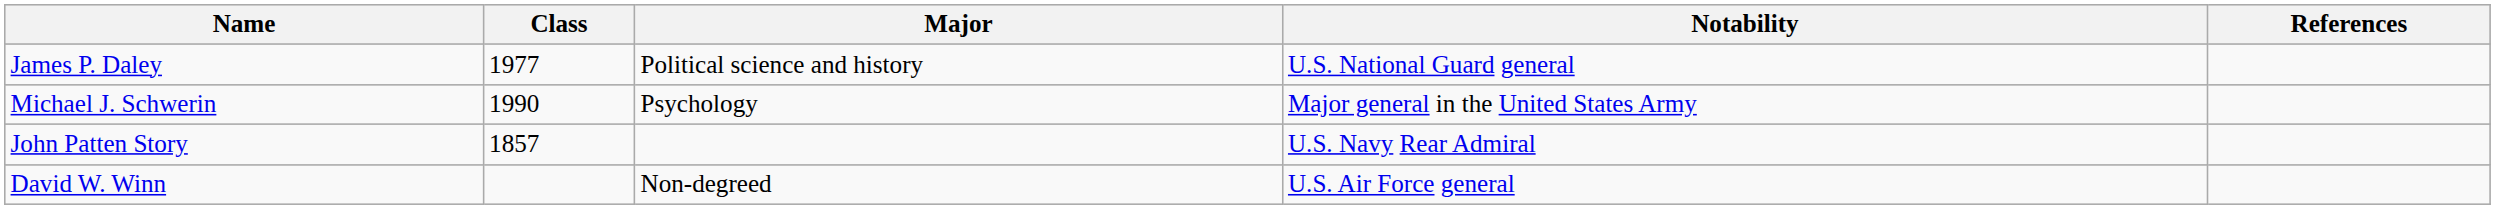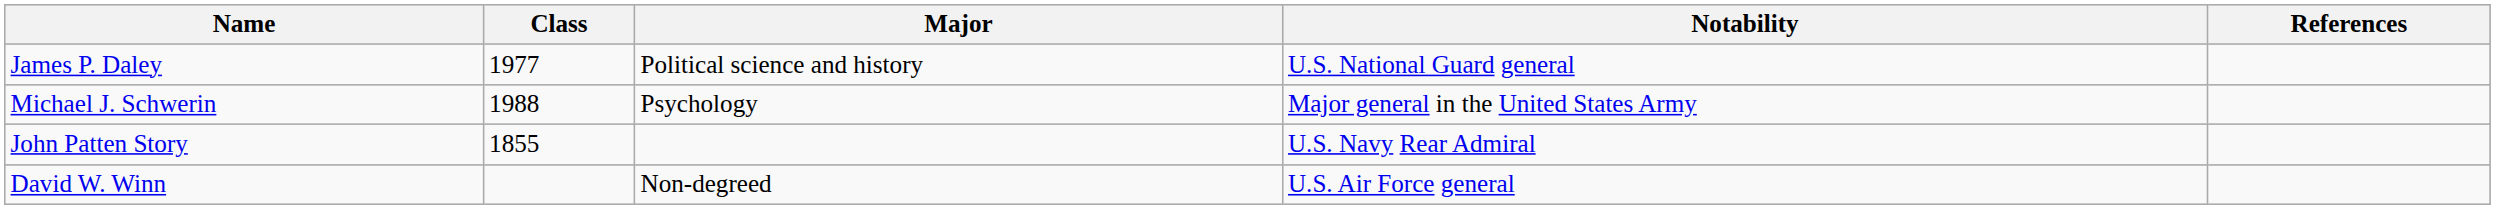 <table class="wikitable sortable" style="width:100%;">
 <tr>
 <th>Name</th>
 <th>Class</th>
 <th>Major</th>
 <th>Notability</th>
 <th>References</th>
 </tr>
 <tr>
 <td><a href='#'>James P. Daley</a></td>
 <td>1977</td>
 <td>Political science and history</td>
 <td><a href='#'>U.S. National Guard</a> <a href='#'>general</a></td>
 <td></td>
 </tr>
 <tr>
 <td><a href='#'>Michael J. Schwerin</a></td>
-<td>1990</td>
+<td>1988</td>
 <td>Psychology</td>
 <td><a href='#'>Major general</a> in the <a href='#'>United States Army</a></td>
 <td></td>
 </tr>
 <tr>
 <td><a href='#'>John Patten Story</a></td>
-<td>1857</td>
+<td>1855</td>
 <td></td>
 <td><a href='#'>U.S. Navy</a> <a href='#'>Rear Admiral</a></td>
 <td></td>
 </tr>
 <tr>
 <td><a href='#'>David W. Winn</a></td>
 <td></td>
 <td>Non-degreed</td>
 <td><a href='#'>U.S. Air Force</a> <a href='#'>general</a></td>
 <td></td>
 </tr>
 </table>
